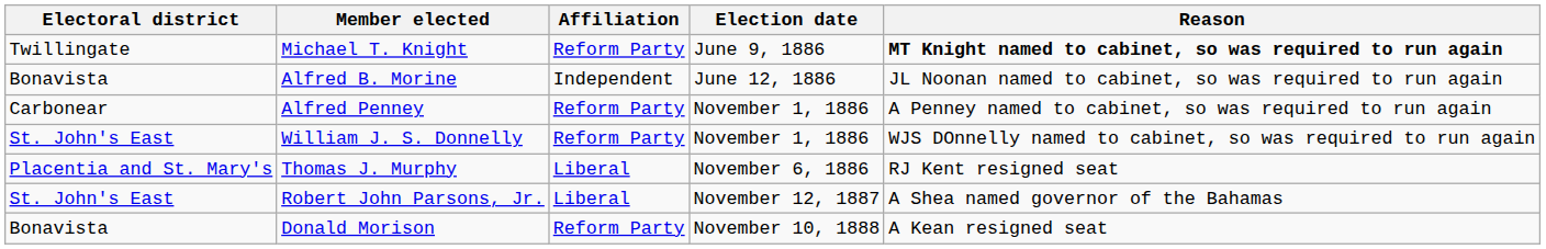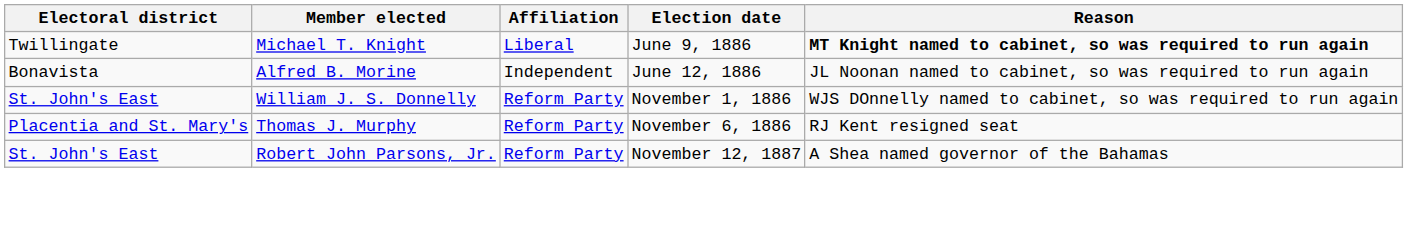 <table class="wikitable sortable">
 <tr>
 <th>Electoral district</th>
 <th>Member elected</th>
 <th>Affiliation</th>
 <th>Election date</th>
 <th>Reason</th>
 </tr>
 <tr>
 <td>Twillingate</td>
 <td><a href='#'>Michael T. Knight</a></td>
-<td><a href='#'>Reform Party</a></td>
+<td><a href='#'>Liberal</a></td>
 <td>June 9, 1886</td>
 <td><strong>MT Knight named to cabinet, so was required to run again</strong></td>
 </tr>
 <tr>
 <td>Bonavista</td>
 <td><a href='#'>Alfred B. Morine</a></td>
 <td>Independent</td>
 <td>June 12, 1886</td>
 <td>JL Noonan named to cabinet, so was required to run again</td>
 </tr>
 <tr>
-<td>Carbonear</td>
-<td><a href='#'>Alfred Penney</a></td>
-<td><a href='#'>Reform Party</a></td>
-<td>November 1, 1886</td>
-<td>A Penney named to cabinet, so was required to run again</td>
-</tr>
-<tr>
 <td><a href='#'>St. John's East</a></td>
 <td><a href='#'>William J. S. Donnelly</a></td>
 <td><a href='#'>Reform Party</a></td>
 <td>November 1, 1886</td>
 <td>WJS DOnnelly named to cabinet, so was required to run again</td>
 </tr>
 <tr>
 <td><a href='#'>Placentia and St. Mary's</a></td>
 <td><a href='#'>Thomas J. Murphy</a></td>
-<td><a href='#'>Liberal</a></td>
+<td><a href='#'>Reform Party</a></td>
 <td>November 6, 1886</td>
 <td>RJ Kent resigned seat</td>
 </tr>
 <tr>
 <td><a href='#'>St. John's East</a></td>
 <td><a href='#'>Robert John Parsons, Jr.</a></td>
-<td><a href='#'>Liberal</a></td>
+<td><a href='#'>Reform Party</a></td>
 <td>November 12, 1887</td>
 <td>A Shea named governor of the Bahamas</td>
 </tr>
-<tr>
-<td>Bonavista</td>
-<td><a href='#'>Donald Morison</a></td>
-<td><a href='#'>Reform Party</a></td>
-<td>November 10, 1888</td>
-<td>A Kean resigned seat</td>
-</tr>
 </table>
